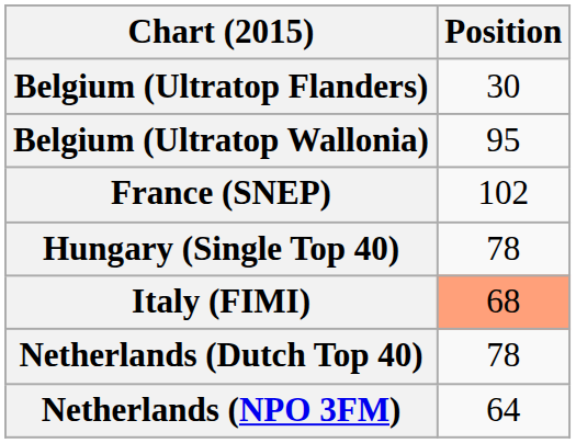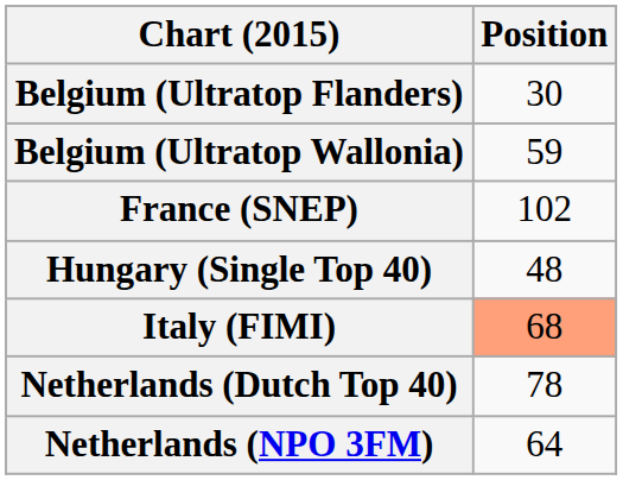 <table class="wikitable sortable plainrowheaders" style="text-align:center">
 <tr>
 <th scope="col">Chart (2015)</th>
 <th scope="col">Position</th>
 </tr>
 <tr>
 <th scope="row">Belgium (Ultratop Flanders)</th>
 <td>30</td>
 </tr>
 <tr>
 <th scope="row">Belgium (Ultratop Wallonia)</th>
-<td>95</td>
+<td>59</td>
 </tr>
 <tr>
 <th scope="row">France (SNEP)</th>
 <td>102</td>
 </tr>
 <tr>
 <th scope="row">Hungary (Single Top 40)</th>
-<td>78</td>
+<td>48</td>
 </tr>
 <tr>
 <th scope="row">Italy (FIMI)</th>
 <td style="background: lightsalmon;">68</td>
 </tr>
 <tr>
 <th scope="row">Netherlands (Dutch Top 40)</th>
 <td>78</td>
 </tr>
 <tr>
 <th scope="row">Netherlands (<a href='#'>NPO 3FM</a>)</th>
 <td>64</td>
 </tr>
 </table>
